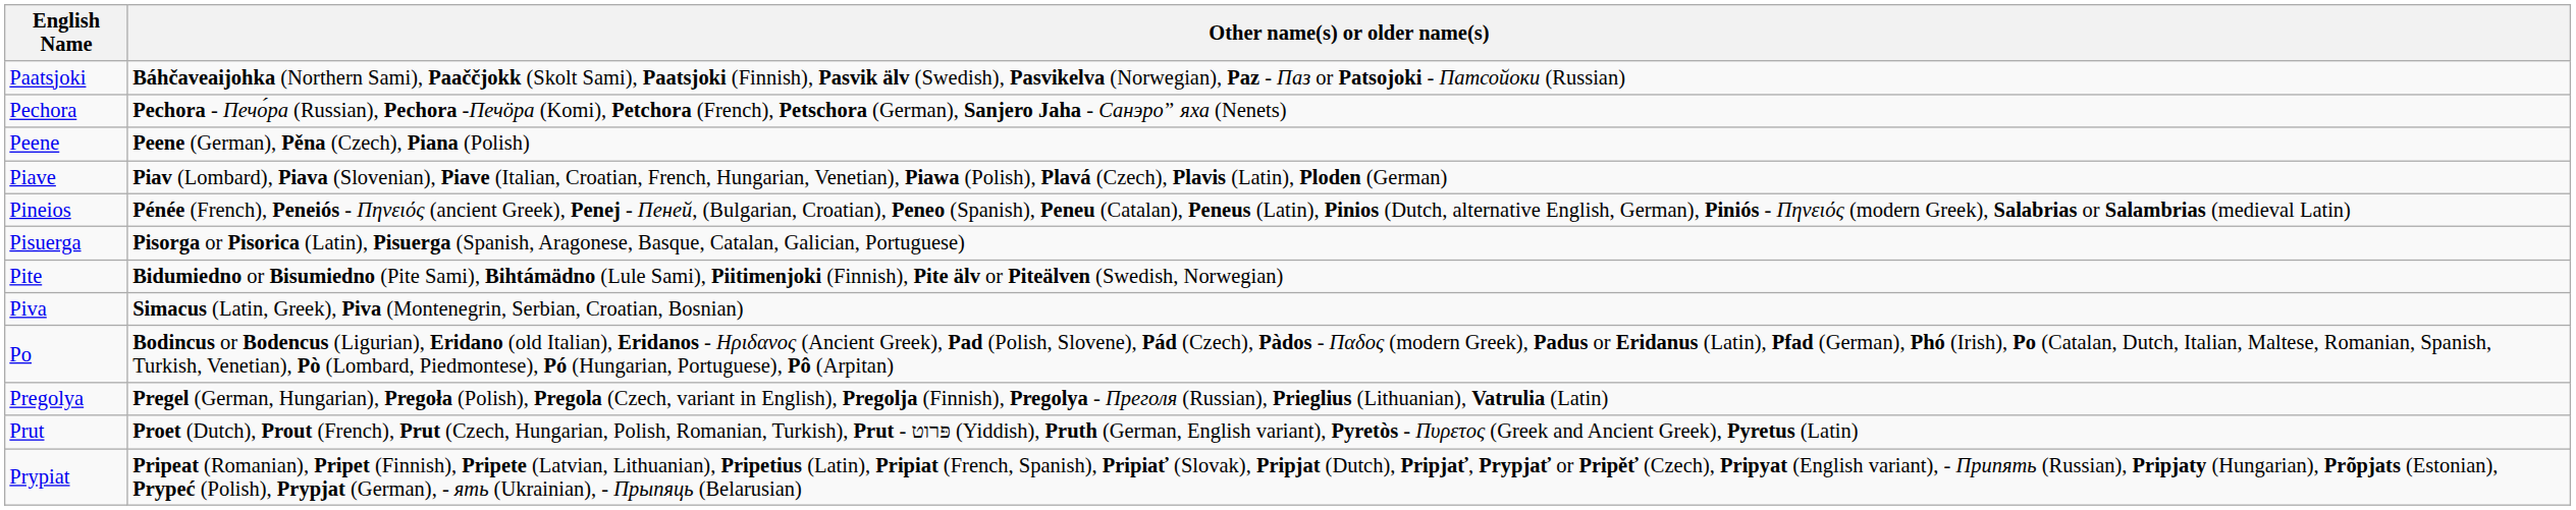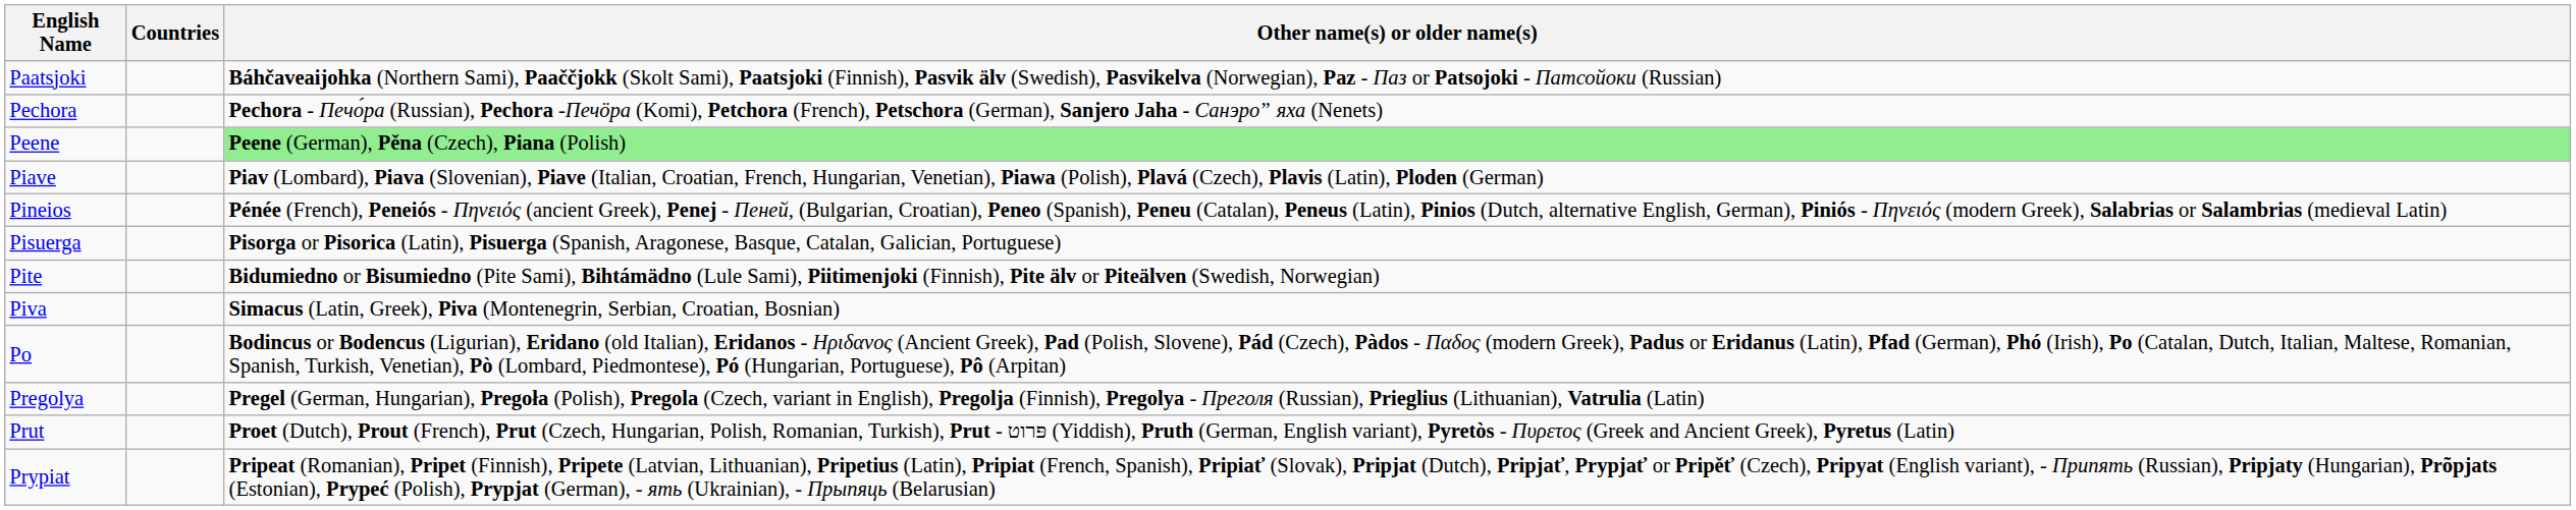 <table class=wikitable>
 <tr>
 <th>English Name</th>
+<th>Countries</th>
 <th>Other name(s) or older name(s)</th>
 </tr>
 <tr>
 <td><a href='#'>Paatsjoki</a></td>
+<td>  </td>
 <td><strong>Báhčaveaijohka</strong> (Northern Sami), <strong>Paaččjokk</strong> (Skolt Sami), <strong>Paatsjoki</strong> (Finnish), <strong>Pasvik älv</strong> (Swedish), <strong>Pasvikelva</strong> (Norwegian), <strong>Paz</strong> - <em>Паз</em> or <strong>Patsojoki</strong> - <em>Патсойоки</em> (Russian)</td>
 </tr>
 <tr>
 <td><a href='#'>Pechora</a></td>
+<td></td>
 <td><strong>Pechora</strong> - <em>Печо́ра</em> (Russian), <strong>Pechora</strong> -<em>Печӧра</em> (Komi), <strong>Petchora</strong> (French), <strong>Petschora</strong> (German), <strong>Sanjero Jaha</strong> - <em>Санэроˮ яха</em> (Nenets)</td>
 </tr>
 <tr>
 <td><a href='#'>Peene</a></td>
-<td><strong>Peene</strong> (German), <strong>Pěna</strong> (Czech), <strong>Piana</strong> (Polish)</td>
+<td></td>
+<td style="background: lightgreen;"><strong>Peene</strong> (German), <strong>Pěna</strong> (Czech), <strong>Piana</strong> (Polish)</td>
 </tr>
 <tr>
 <td><a href='#'>Piave</a></td>
+<td></td>
 <td><strong>Piav</strong> (Lombard), <strong>Piava</strong> (Slovenian), <strong>Piave</strong> (Italian, Croatian, French, Hungarian, Venetian), <strong>Piawa</strong> (Polish), <strong>Plavá</strong> (Czech), <strong>Plavis</strong> (Latin), <strong>Ploden</strong> (German)</td>
 </tr>
 <tr>
 <td><a href='#'>Pineios</a></td>
+<td></td>
 <td><strong>Pénée</strong> (French), <strong>Peneiós</strong> - <em>Πηνειός</em> (ancient Greek), <strong>Penej</strong> - <em>Пеней</em>,  (Bulgarian, Croatian), <strong>Peneo</strong> (Spanish), <strong>Peneu</strong> (Catalan), <strong>Peneus</strong> (Latin), <strong>Pinios</strong> (Dutch, alternative English, German), <strong>Piniós</strong> - <em>Πηνειός</em> (modern Greek), <strong>Salabrias</strong> or <strong>Salambrias</strong> (medieval Latin)</td>
 </tr>
 <tr>
 <td><a href='#'>Pisuerga</a></td>
+<td></td>
 <td><strong>Pisorga</strong> or <strong>Pisorica</strong> (Latin), <strong>Pisuerga</strong> (Spanish, Aragonese, Basque, Catalan, Galician, Portuguese)</td>
 </tr>
 <tr>
 <td><a href='#'>Pite</a></td>
+<td></td>
 <td><strong>Bidumiedno</strong> or <strong>Bisumiedno</strong> (Pite Sami), <strong>Bihtámädno</strong> (Lule Sami), <strong>Piitimenjoki</strong> (Finnish), <strong>Pite älv</strong> or <strong>Piteälven</strong> (Swedish, Norwegian)</td>
 </tr>
 <tr>
 <td><a href='#'>Piva</a></td>
+<td></td>
 <td><strong>Simacus</strong> (Latin, Greek), <strong>Piva</strong> (Montenegrin, Serbian, Croatian, Bosnian)</td>
 </tr>
 <tr>
 <td><a href='#'>Po</a></td>
+<td></td>
 <td><strong>Bodincus</strong> or <strong>Bodencus</strong> (Ligurian), <strong>Eridano</strong> (old Italian), <strong>Eridanos</strong> - <em>Ηριδανος</em> (Ancient Greek), <strong>Pad</strong> (Polish, Slovene), <strong>Pád</strong> (Czech), <strong> Pàdos</strong> - <em>Παδος</em> (modern Greek), <strong>Padus</strong> or <strong>Eridanus</strong> (Latin),  <strong>Pfad</strong> (German), <strong>Phó</strong> (Irish), <strong>Po</strong> (Catalan, Dutch, Italian, Maltese, Romanian, Spanish, Turkish, Venetian), <strong>Pò</strong> (Lombard, Piedmontese), <strong>Pó</strong> (Hungarian, Portuguese), <strong>Pô</strong> (Arpitan)</td>
 </tr>
 <tr>
 <td><a href='#'>Pregolya</a></td>
+<td></td>
 <td><strong>Pregel</strong> (German, Hungarian), <strong>Pregoła</strong> (Polish), <strong>Pregola</strong> (Czech, variant in English), <strong>Pregolja</strong> (Finnish), <strong>Pregolya</strong> - <em>Преголя</em> (Russian), <strong>Prieglius</strong> (Lithuanian), <strong>Vatrulia</strong> (Latin)</td>
 </tr>
 <tr>
 <td><a href='#'>Prut</a></td>
+<td>  </td>
 <td><strong>Proet</strong> (Dutch), <strong>Prout</strong> (French), <strong>Prut</strong> (Czech, Hungarian, Polish, Romanian, Turkish), <strong>Prut</strong> - פּרוט (Yiddish), <strong>Pruth</strong> (German, English variant), <strong>Pyretòs</strong> - <em>Πυρετος</em> (Greek and Ancient Greek), <strong>Pyretus</strong> (Latin)</td>
 </tr>
 <tr>
 <td><a href='#'>Prypiat</a></td>
+<td> </td>
 <td><strong>Pripeat</strong> (Romanian), <strong>Pripet</strong> (Finnish), <strong>Pripete</strong> (Latvian, Lithuanian), <strong>Pripetius</strong> (Latin), <strong>Pripiat</strong> (French, Spanish), <strong>Pripiať</strong> (Slovak), <strong>Pripjat</strong> (Dutch), <strong>Pripjať</strong>, <strong>Prypjať</strong> or <strong>Pripěť</strong> (Czech), <strong>Pripyat</strong> (English variant), <strong></strong> - <em>Припять</em> (Russian), <strong>Pripjaty</strong> (Hungarian), <strong>Prõpjats</strong> (Estonian), <strong>Prypeć</strong> (Polish), <strong>Prypjat</strong> (German), <strong></strong> - <em>ять</em> (Ukrainian), <strong></strong> - <em>Прыпяць</em> (Belarusian)</td>
 </tr>
 </table>
